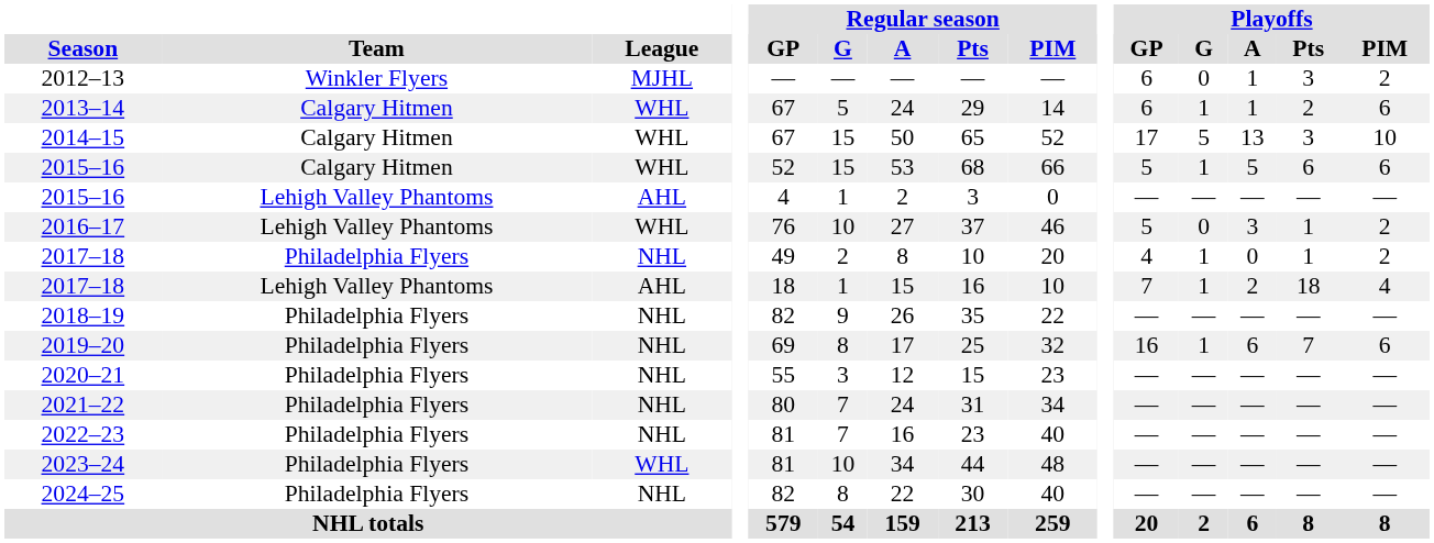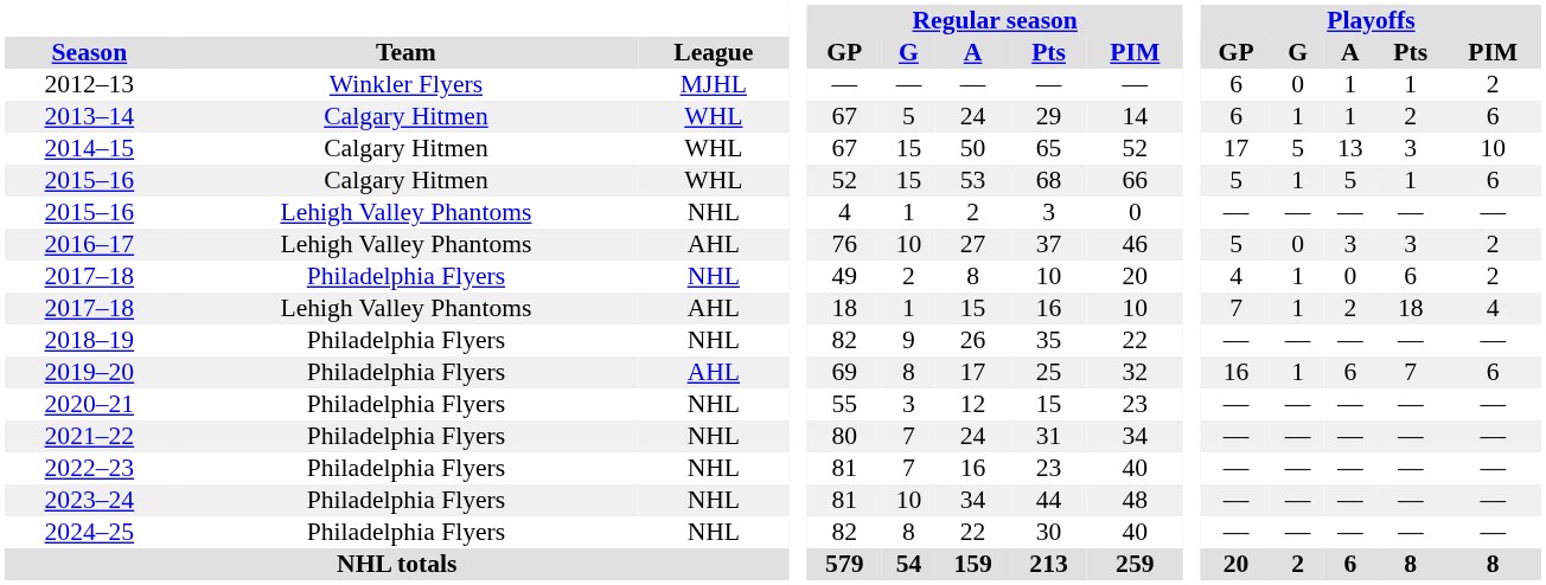 <table border="0" cellpadding="1" cellspacing="0" style="text-align:center; width:60em;">
 <tr bgcolor="#e0e0e0">
 <th colspan="3" bgcolor="#ffffff"> </th>
 <th rowspan="99" bgcolor="#ffffff"> </th>
 <th colspan="5"><a href='#'>Regular season</a></th>
 <th rowspan="99" bgcolor="#ffffff"> </th>
 <th colspan="5"><a href='#'>Playoffs</a></th>
 </tr>
 <tr bgcolor="#e0e0e0">
 <th><a href='#'>Season</a></th>
 <th>Team</th>
 <th>League</th>
 <th>GP</th>
 <th><a href='#'>G</a></th>
 <th><a href='#'>A</a></th>
 <th><a href='#'>Pts</a></th>
 <th><a href='#'>PIM</a></th>
 <th>GP</th>
 <th>G</th>
 <th>A</th>
 <th>Pts</th>
 <th>PIM</th>
 </tr>
 <tr>
 <td>2012–13</td>
 <td><a href='#'>Winkler Flyers</a></td>
 <td><a href='#'>MJHL</a></td>
 <td>—</td>
 <td>—</td>
 <td>—</td>
 <td>—</td>
 <td>—</td>
 <td>6</td>
 <td>0</td>
 <td>1</td>
-<td>3</td>
+<td>1</td>
 <td>2</td>
 </tr>
 <tr bgcolor="#f0f0f0">
 <td><a href='#'>2013–14</a></td>
 <td><a href='#'>Calgary Hitmen</a></td>
 <td><a href='#'>WHL</a></td>
 <td>67</td>
 <td>5</td>
 <td>24</td>
 <td>29</td>
 <td>14</td>
 <td>6</td>
 <td>1</td>
 <td>1</td>
 <td>2</td>
 <td>6</td>
 </tr>
 <tr>
 <td><a href='#'>2014–15</a></td>
 <td>Calgary Hitmen</td>
 <td>WHL</td>
 <td>67</td>
 <td>15</td>
 <td>50</td>
 <td>65</td>
 <td>52</td>
 <td>17</td>
 <td>5</td>
 <td>13</td>
 <td>3</td>
 <td>10</td>
 </tr>
 <tr bgcolor="#f0f0f0">
 <td><a href='#'>2015–16</a></td>
 <td>Calgary Hitmen</td>
 <td>WHL</td>
 <td>52</td>
 <td>15</td>
 <td>53</td>
 <td>68</td>
 <td>66</td>
 <td>5</td>
 <td>1</td>
 <td>5</td>
-<td>6</td>
+<td>1</td>
 <td>6</td>
 </tr>
 <tr>
 <td><a href='#'>2015–16</a></td>
 <td><a href='#'>Lehigh Valley Phantoms</a></td>
-<td><a href='#'>AHL</a></td>
+<td>NHL</td>
 <td>4</td>
 <td>1</td>
 <td>2</td>
 <td>3</td>
 <td>0</td>
 <td>—</td>
 <td>—</td>
 <td>—</td>
 <td>—</td>
 <td>—</td>
 </tr>
 <tr bgcolor="#f0f0f0">
 <td><a href='#'>2016–17</a></td>
 <td>Lehigh Valley Phantoms</td>
-<td>WHL</td>
+<td>AHL</td>
 <td>76</td>
 <td>10</td>
 <td>27</td>
 <td>37</td>
 <td>46</td>
 <td>5</td>
 <td>0</td>
 <td>3</td>
-<td>1</td>
+<td>3</td>
 <td>2</td>
 </tr>
 <tr>
 <td><a href='#'>2017–18</a></td>
 <td><a href='#'>Philadelphia Flyers</a></td>
 <td><a href='#'>NHL</a></td>
 <td>49</td>
 <td>2</td>
 <td>8</td>
 <td>10</td>
 <td>20</td>
 <td>4</td>
 <td>1</td>
 <td>0</td>
-<td>1</td>
+<td>6</td>
 <td>2</td>
 </tr>
 <tr bgcolor="#f0f0f0">
 <td><a href='#'>2017–18</a></td>
 <td>Lehigh Valley Phantoms</td>
 <td>AHL</td>
 <td>18</td>
 <td>1</td>
 <td>15</td>
 <td>16</td>
 <td>10</td>
 <td>7</td>
 <td>1</td>
 <td>2</td>
 <td>18</td>
 <td>4</td>
 </tr>
 <tr>
 <td><a href='#'>2018–19</a></td>
 <td>Philadelphia Flyers</td>
 <td>NHL</td>
 <td>82</td>
 <td>9</td>
 <td>26</td>
 <td>35</td>
 <td>22</td>
 <td>—</td>
 <td>—</td>
 <td>—</td>
 <td>—</td>
 <td>—</td>
 </tr>
 <tr bgcolor="#f0f0f0">
 <td><a href='#'>2019–20</a></td>
 <td>Philadelphia Flyers</td>
-<td>NHL</td>
+<td><a href='#'>AHL</a></td>
 <td>69</td>
 <td>8</td>
 <td>17</td>
 <td>25</td>
 <td>32</td>
 <td>16</td>
 <td>1</td>
 <td>6</td>
 <td>7</td>
 <td>6</td>
 </tr>
 <tr>
 <td><a href='#'>2020–21</a></td>
 <td>Philadelphia Flyers</td>
 <td>NHL</td>
 <td>55</td>
 <td>3</td>
 <td>12</td>
 <td>15</td>
 <td>23</td>
 <td>—</td>
 <td>—</td>
 <td>—</td>
 <td>—</td>
 <td>—</td>
 </tr>
 <tr bgcolor="#f0f0f0">
 <td><a href='#'>2021–22</a></td>
 <td>Philadelphia Flyers</td>
 <td>NHL</td>
 <td>80</td>
 <td>7</td>
 <td>24</td>
 <td>31</td>
 <td>34</td>
 <td>—</td>
 <td>—</td>
 <td>—</td>
 <td>—</td>
 <td>—</td>
 </tr>
 <tr>
 <td><a href='#'>2022–23</a></td>
 <td>Philadelphia Flyers</td>
 <td>NHL</td>
 <td>81</td>
 <td>7</td>
 <td>16</td>
 <td>23</td>
 <td>40</td>
 <td>—</td>
 <td>—</td>
 <td>—</td>
 <td>—</td>
 <td>—</td>
 </tr>
 <tr bgcolor="#f0f0f0">
 <td><a href='#'>2023–24</a></td>
 <td>Philadelphia Flyers</td>
-<td><a href='#'>WHL</a></td>
+<td>NHL</td>
 <td>81</td>
 <td>10</td>
 <td>34</td>
 <td>44</td>
 <td>48</td>
 <td>—</td>
 <td>—</td>
 <td>—</td>
 <td>—</td>
 <td>—</td>
 </tr>
 <tr>
 <td><a href='#'>2024–25</a></td>
 <td>Philadelphia Flyers</td>
 <td>NHL</td>
 <td>82</td>
 <td>8</td>
 <td>22</td>
 <td>30</td>
 <td>40</td>
 <td>—</td>
 <td>—</td>
 <td>—</td>
 <td>—</td>
 <td>—</td>
 </tr>
 <tr bgcolor="#e0e0e0">
 <th colspan="3">NHL totals</th>
 <th>579</th>
 <th>54</th>
 <th>159</th>
 <th>213</th>
 <th>259</th>
 <th>20</th>
 <th>2</th>
 <th>6</th>
 <th>8</th>
 <th>8</th>
 </tr>
 </table>
